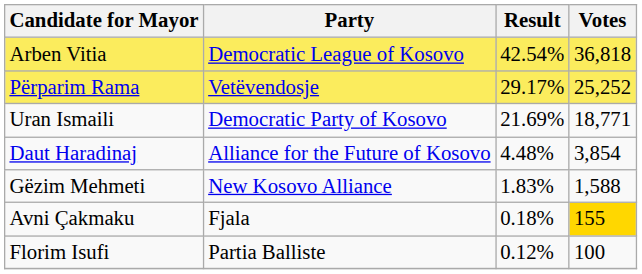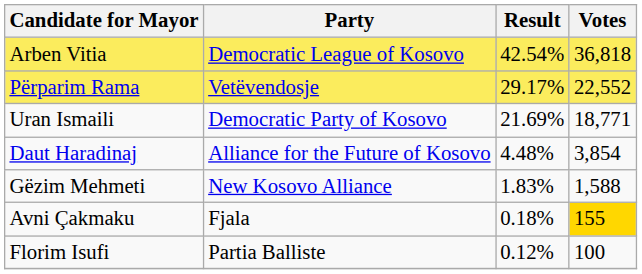 <table class=wikitable>
 <tr>
 <th>Candidate for Mayor</th>
 <th>Party</th>
 <th>Result</th>
 <th>Votes</th>
 </tr>
 <tr>
 <td style="background:#FBEC5D;">Arben Vitia</td>
 <td style="background:#FBEC5D;"><a href='#'>Democratic League of Kosovo</a></td>
 <td style="background:#FBEC5D;">42.54%</td>
 <td style="background:#FBEC5D;">36,818</td>
 </tr>
 <tr>
 <td style="background:#FBEC5D;"><a href='#'>Përparim Rama</a></td>
 <td style="background:#FBEC5D;"><a href='#'>Vetëvendosje</a></td>
 <td style="background:#FBEC5D;">29.17%</td>
-<td style="background:#FBEC5D;">25,252</td>
+<td style="background:#FBEC5D;">22,552</td>
 </tr>
 <tr>
 <td>Uran Ismaili</td>
 <td><a href='#'>Democratic Party of Kosovo</a></td>
 <td>21.69%</td>
 <td>18,771</td>
 </tr>
 <tr>
 <td><a href='#'>Daut Haradinaj</a></td>
 <td><a href='#'>Alliance for the Future of Kosovo</a></td>
 <td>4.48%</td>
 <td>3,854</td>
 </tr>
 <tr>
 <td>Gëzim Mehmeti</td>
 <td><a href='#'>New Kosovo Alliance</a></td>
 <td>1.83%</td>
 <td>1,588</td>
 </tr>
 <tr>
 <td>Avni Çakmaku</td>
 <td>Fjala</td>
 <td>0.18%</td>
 <td style="background: gold;">155</td>
 </tr>
 <tr>
 <td>Florim Isufi</td>
 <td>Partia Balliste</td>
 <td>0.12%</td>
 <td>100</td>
 </tr>
 <tr>
 </tr>
 </table>
